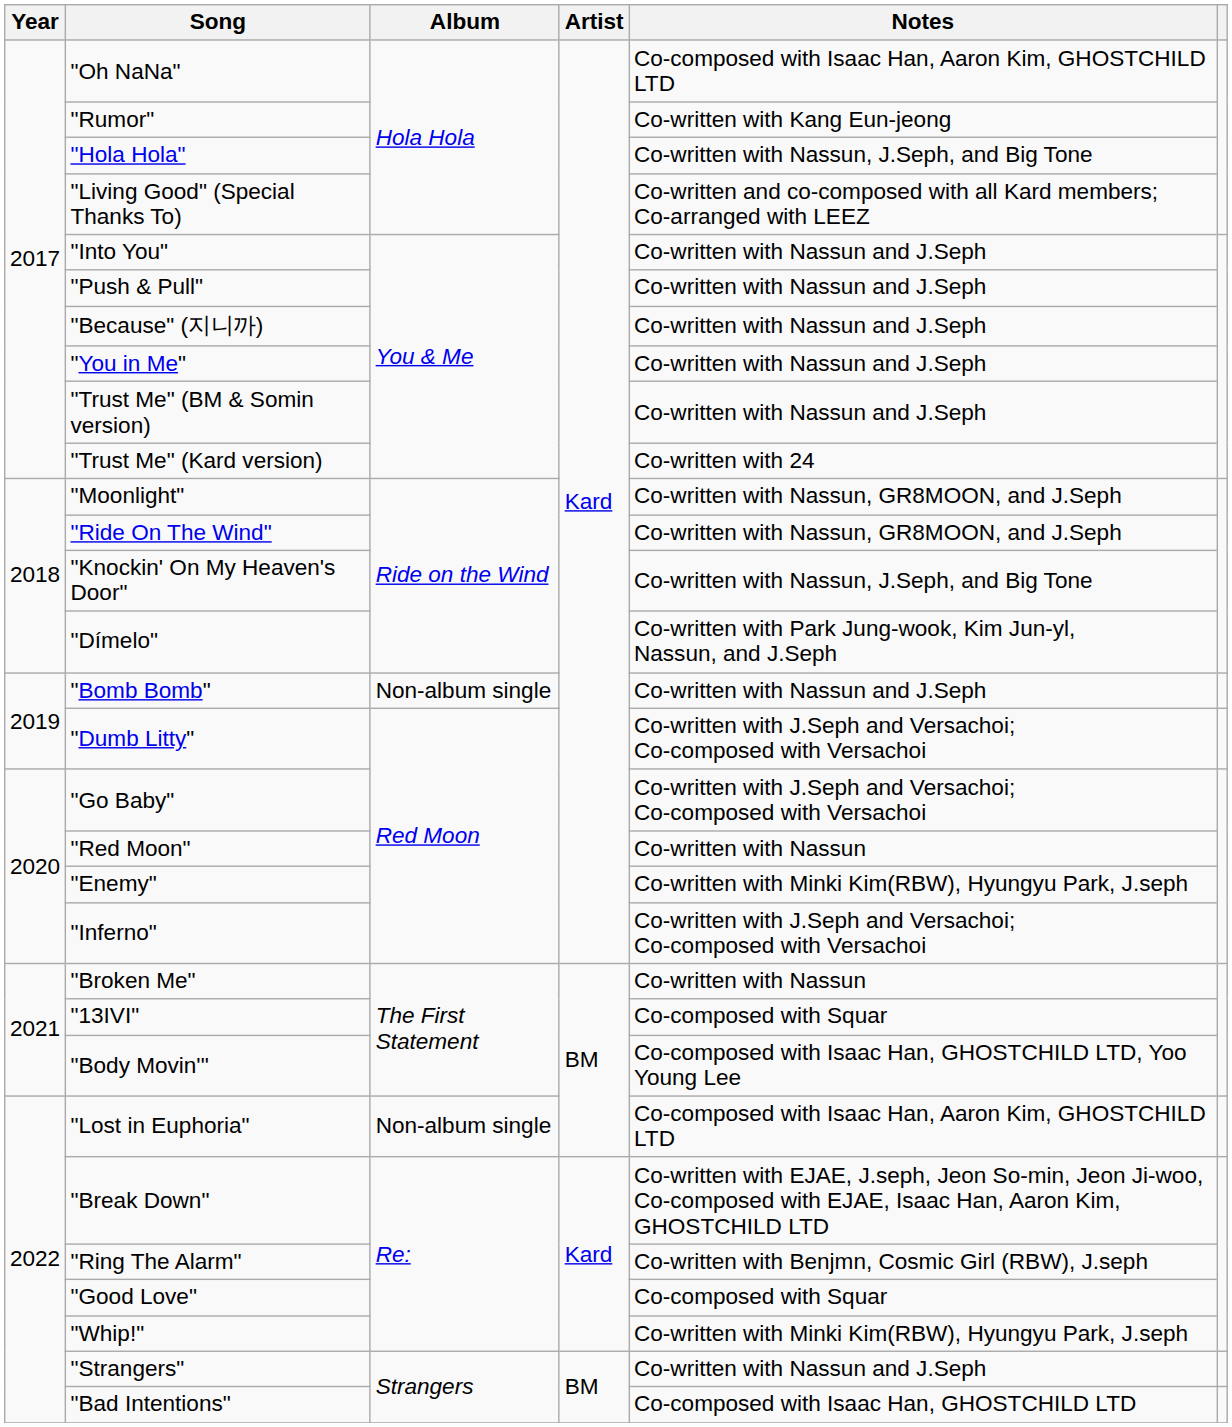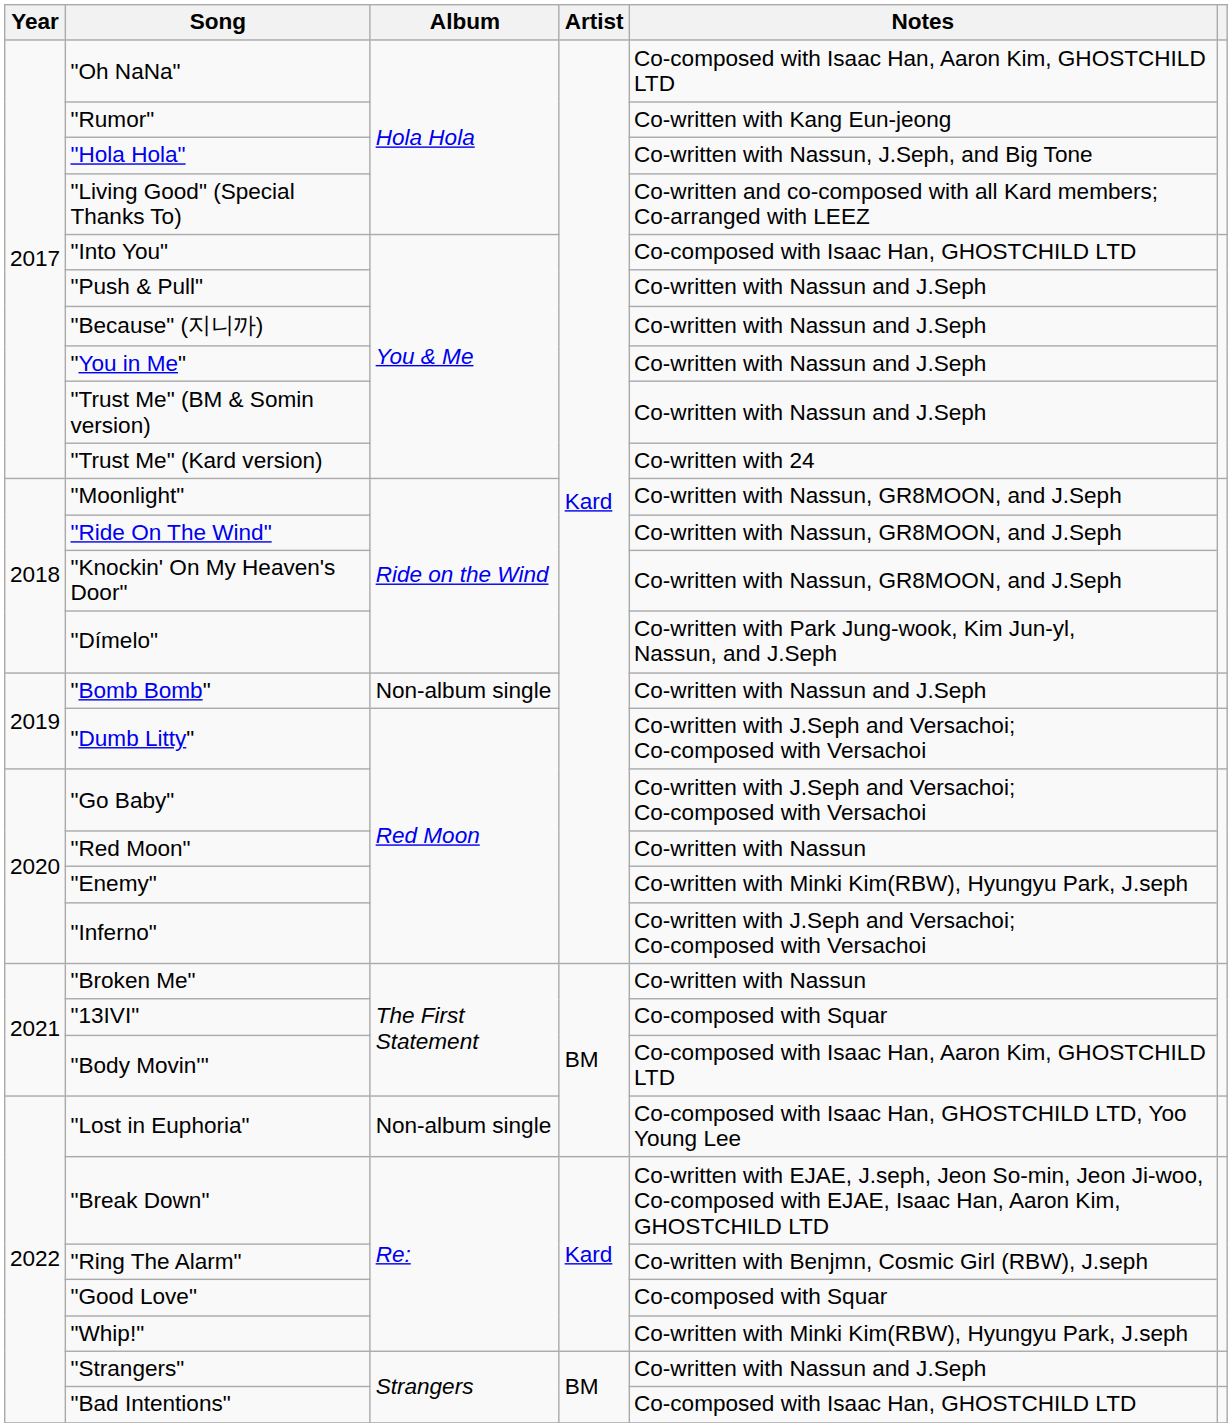 <table class="wikitable">
 <tr>
 <th>Year</th>
 <th>Song</th>
 <th>Album</th>
 <th>Artist</th>
 <th>Notes</th>
 <th></th>
 </tr>
 <tr>
 <td rowspan="10">2017</td>
 <td>"Oh NaNa"</td>
 <td rowspan="4"><em><a href='#'>Hola Hola</a></em></td>
 <td rowspan="20"><a href='#'>Kard</a></td>
 <td>Co-composed with Isaac Han, Aaron Kim, GHOSTCHILD LTD</td>
 <td rowspan="4"></td>
 </tr>
 <tr>
 <td>"Rumor"</td>
 <td>Co-written with Kang Eun-jeong</td>
 </tr>
 <tr>
 <td><a href='#'>"Hola Hola"</a></td>
 <td>Co-written with Nassun, J.Seph, and Big Tone</td>
 </tr>
 <tr>
 <td>"Living Good" (Special Thanks To)</td>
 <td>Co-written and co-composed with all Kard members;<br>Co-arranged with LEEZ</td>
 </tr>
 <tr>
 <td>"Into You"</td>
 <td rowspan="6"><em><a href='#'>You & Me</a></em></td>
-<td>Co-written with Nassun and J.Seph</td>
+<td>Co-composed with Isaac Han, GHOSTCHILD LTD</td>
 <td rowspan="6"></td>
 </tr>
 <tr>
 <td>"Push & Pull"</td>
 <td>Co-written with Nassun and J.Seph</td>
 </tr>
 <tr>
 <td>"Because" (지니까)</td>
 <td>Co-written with Nassun and J.Seph</td>
 </tr>
 <tr>
 <td>"<a href='#'>You in Me</a>"</td>
 <td>Co-written with Nassun and J.Seph</td>
 </tr>
 <tr>
 <td>"Trust Me" (BM & Somin version)</td>
 <td>Co-written with Nassun and J.Seph</td>
 </tr>
 <tr>
 <td>"Trust Me" (Kard version)</td>
 <td>Co-written with 24</td>
 </tr>
 <tr>
 <td rowspan="4">2018</td>
 <td>"Moonlight"</td>
 <td rowspan="4"><em><a href='#'>Ride on the Wind</a></em></td>
 <td>Co-written with Nassun, GR8MOON, and J.Seph</td>
 <td rowspan="4"></td>
 </tr>
 <tr>
 <td><a href='#'>"Ride On The Wind"</a></td>
 <td>Co-written with Nassun, GR8MOON, and J.Seph</td>
 </tr>
 <tr>
 <td>"Knockin' On My Heaven's Door"</td>
-<td>Co-written with Nassun, J.Seph, and Big Tone</td>
+<td>Co-written with Nassun, GR8MOON, and J.Seph</td>
 </tr>
 <tr>
 <td>"Dímelo"</td>
 <td>Co-written with Park Jung-wook, Kim Jun-yl,<br>Nassun, and J.Seph</td>
 </tr>
 <tr>
 <td rowspan="2">2019</td>
 <td>"<a href='#'>Bomb Bomb</a>"</td>
 <td>Non-album single</td>
 <td>Co-written with Nassun and J.Seph</td>
 <td></td>
 </tr>
 <tr>
 <td>"<a href='#'>Dumb Litty</a>"</td>
 <td rowspan="5"><em><a href='#'>Red Moon</a></em></td>
 <td>Co-written with J.Seph and Versachoi;<br>Co-composed with Versachoi</td>
 <td></td>
 </tr>
 <tr>
 <td rowspan="4">2020</td>
 <td>"Go Baby"</td>
 <td>Co-written with J.Seph and Versachoi;<br>Co-composed with Versachoi</td>
 <td rowspan="4"></td>
 </tr>
 <tr>
 <td>"Red Moon"</td>
 <td>Co-written with Nassun</td>
 </tr>
 <tr>
 <td>"Enemy"</td>
 <td>Co-written with Minki Kim(RBW), Hyungyu Park, J.seph</td>
 </tr>
 <tr>
 <td>"Inferno"</td>
 <td>Co-written with J.Seph and Versachoi;<br>Co-composed with Versachoi</td>
 </tr>
 <tr>
 <td rowspan="3">2021</td>
 <td>"Broken Me"</td>
 <td rowspan="3"><em>The First Statement</em></td>
 <td rowspan="4">BM</td>
 <td>Co-written with Nassun</td>
 <td rowspan="3"></td>
 </tr>
 <tr>
 <td>"13IVI"</td>
 <td>Co-composed with Squar</td>
 </tr>
 <tr>
 <td>"Body Movin'"</td>
-<td>Co-composed with Isaac Han, GHOSTCHILD LTD, Yoo Young Lee</td>
+<td>Co-composed with Isaac Han, Aaron Kim, GHOSTCHILD LTD</td>
 </tr>
 <tr>
 <td rowspan="7">2022</td>
 <td>"Lost in Euphoria"</td>
 <td>Non-album single</td>
-<td>Co-composed with Isaac Han, Aaron Kim, GHOSTCHILD LTD</td>
+<td>Co-composed with Isaac Han, GHOSTCHILD LTD, Yoo Young Lee</td>
 <td></td>
 </tr>
 <tr>
 <td>"Break Down"</td>
 <td rowspan="4"><a href='#'><em>Re:</em></a></td>
 <td rowspan="4"><a href='#'>Kard</a></td>
 <td>Co-written with EJAE, J.seph, Jeon So-min, Jeon Ji-woo,<br>Co-composed with EJAE, Isaac Han, Aaron Kim, GHOSTCHILD LTD</td>
 <td rowspan="4"></td>
 </tr>
 <tr>
 <td>"Ring The Alarm"</td>
 <td>Co-written with Benjmn, Cosmic Girl (RBW), J.seph</td>
 </tr>
 <tr>
 <td>"Good Love"</td>
 <td>Co-composed with Squar</td>
 </tr>
 <tr>
 <td>"Whip!"</td>
 <td>Co-written with Minki Kim(RBW), Hyungyu Park, J.seph</td>
 </tr>
 <tr>
 <td>"Strangers"</td>
 <td rowspan="2"><em>Strangers</em></td>
 <td rowspan="2">BM</td>
 <td>Co-written with Nassun and J.Seph</td>
 <td></td>
 </tr>
 <tr>
 <td>"Bad Intentions"</td>
 <td>Co-composed with Isaac Han, GHOSTCHILD LTD</td>
 <td></td>
 </tr>
 <tr>
 </tr>
 </table>
